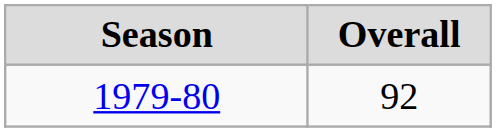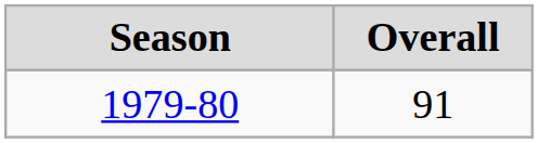 <table class="wikitable">
 <tr class="hintergrundfarbe5">
 <th style="background:#DCDCDC;" width="120">Season</th>
 <th style="background:#DCDCDC;" width="69">Overall</th>
 </tr>
 <tr>
 <td align=center><a href='#'>1979-80</a></td>
-<td align=center>92</td>
+<td align=center>91</td>
 </tr>
 </table>
